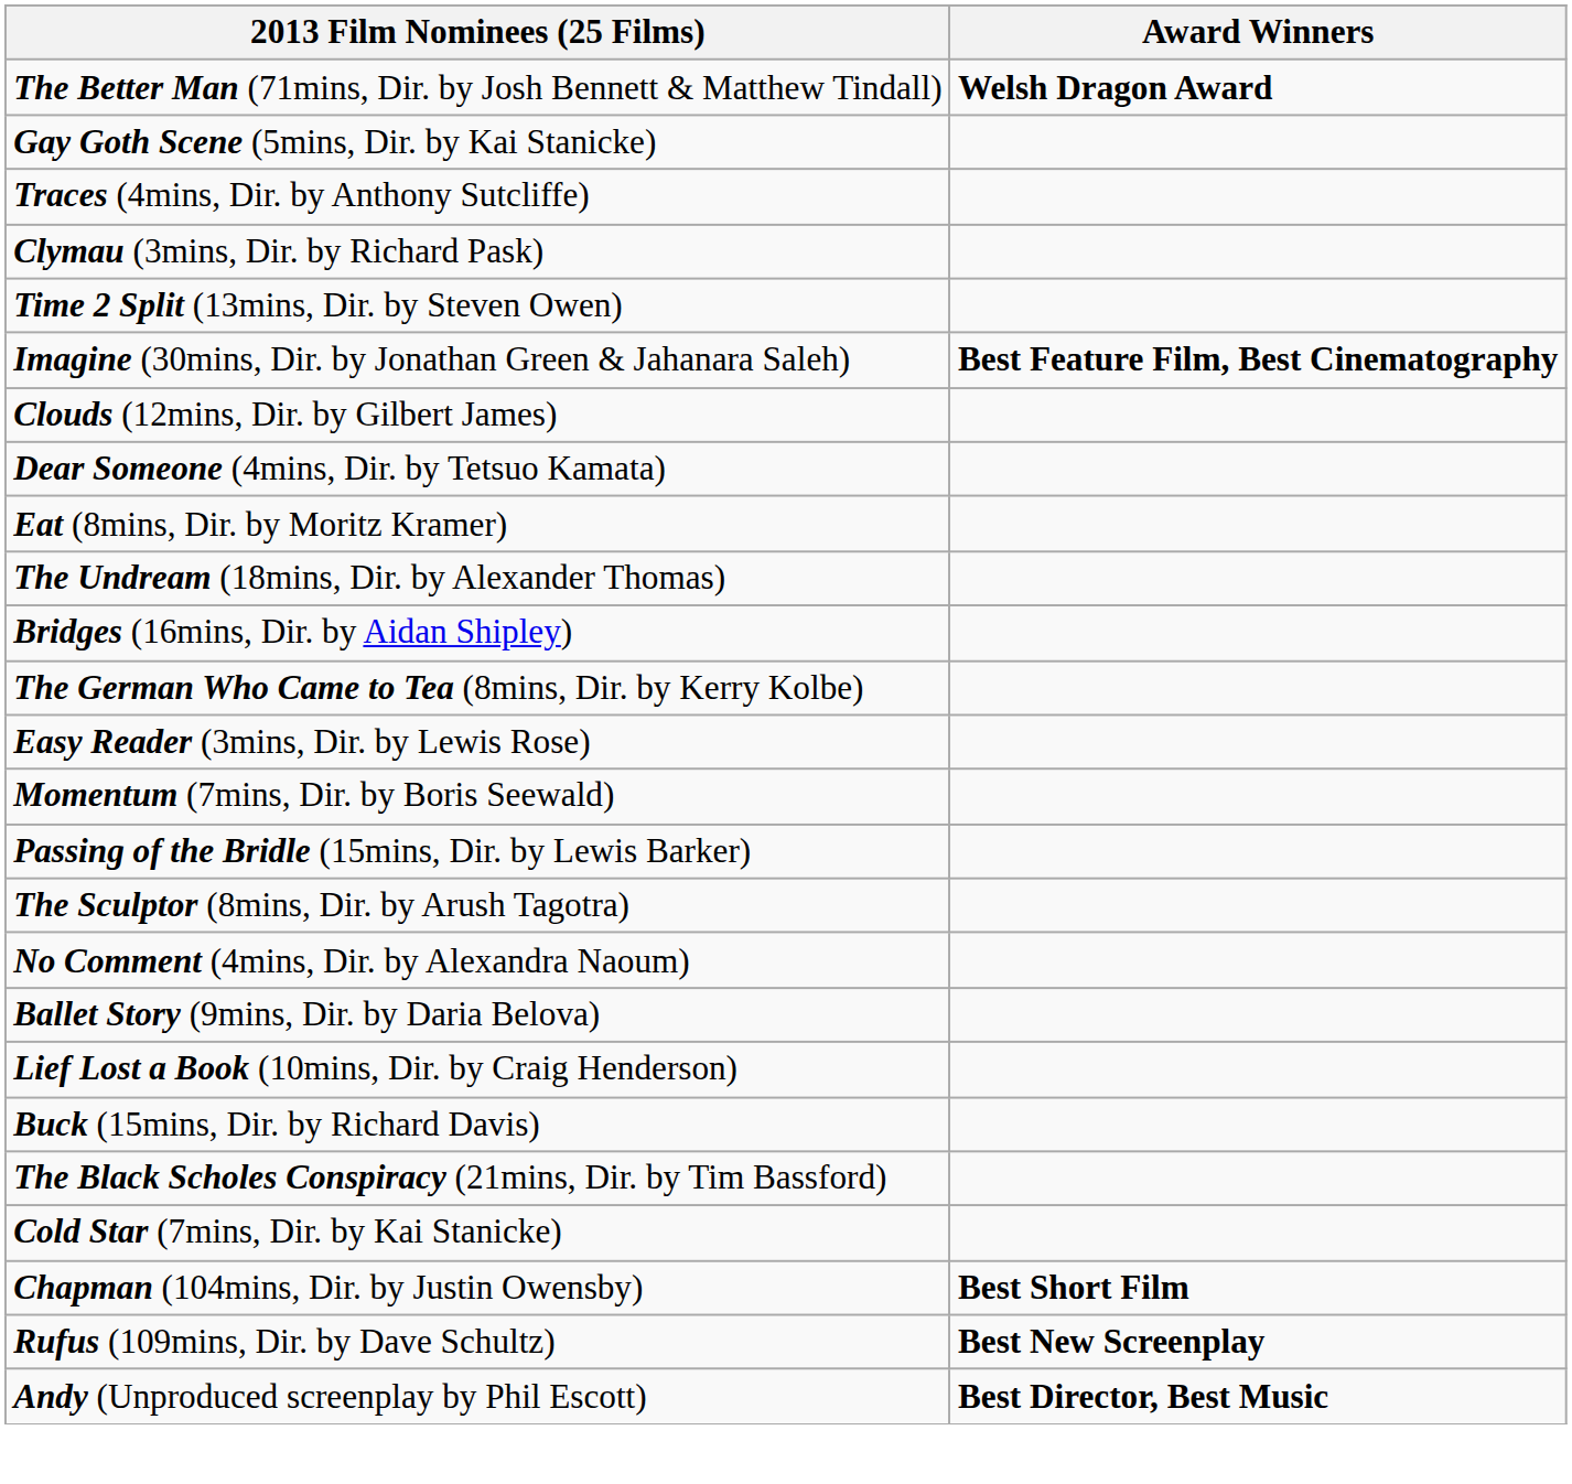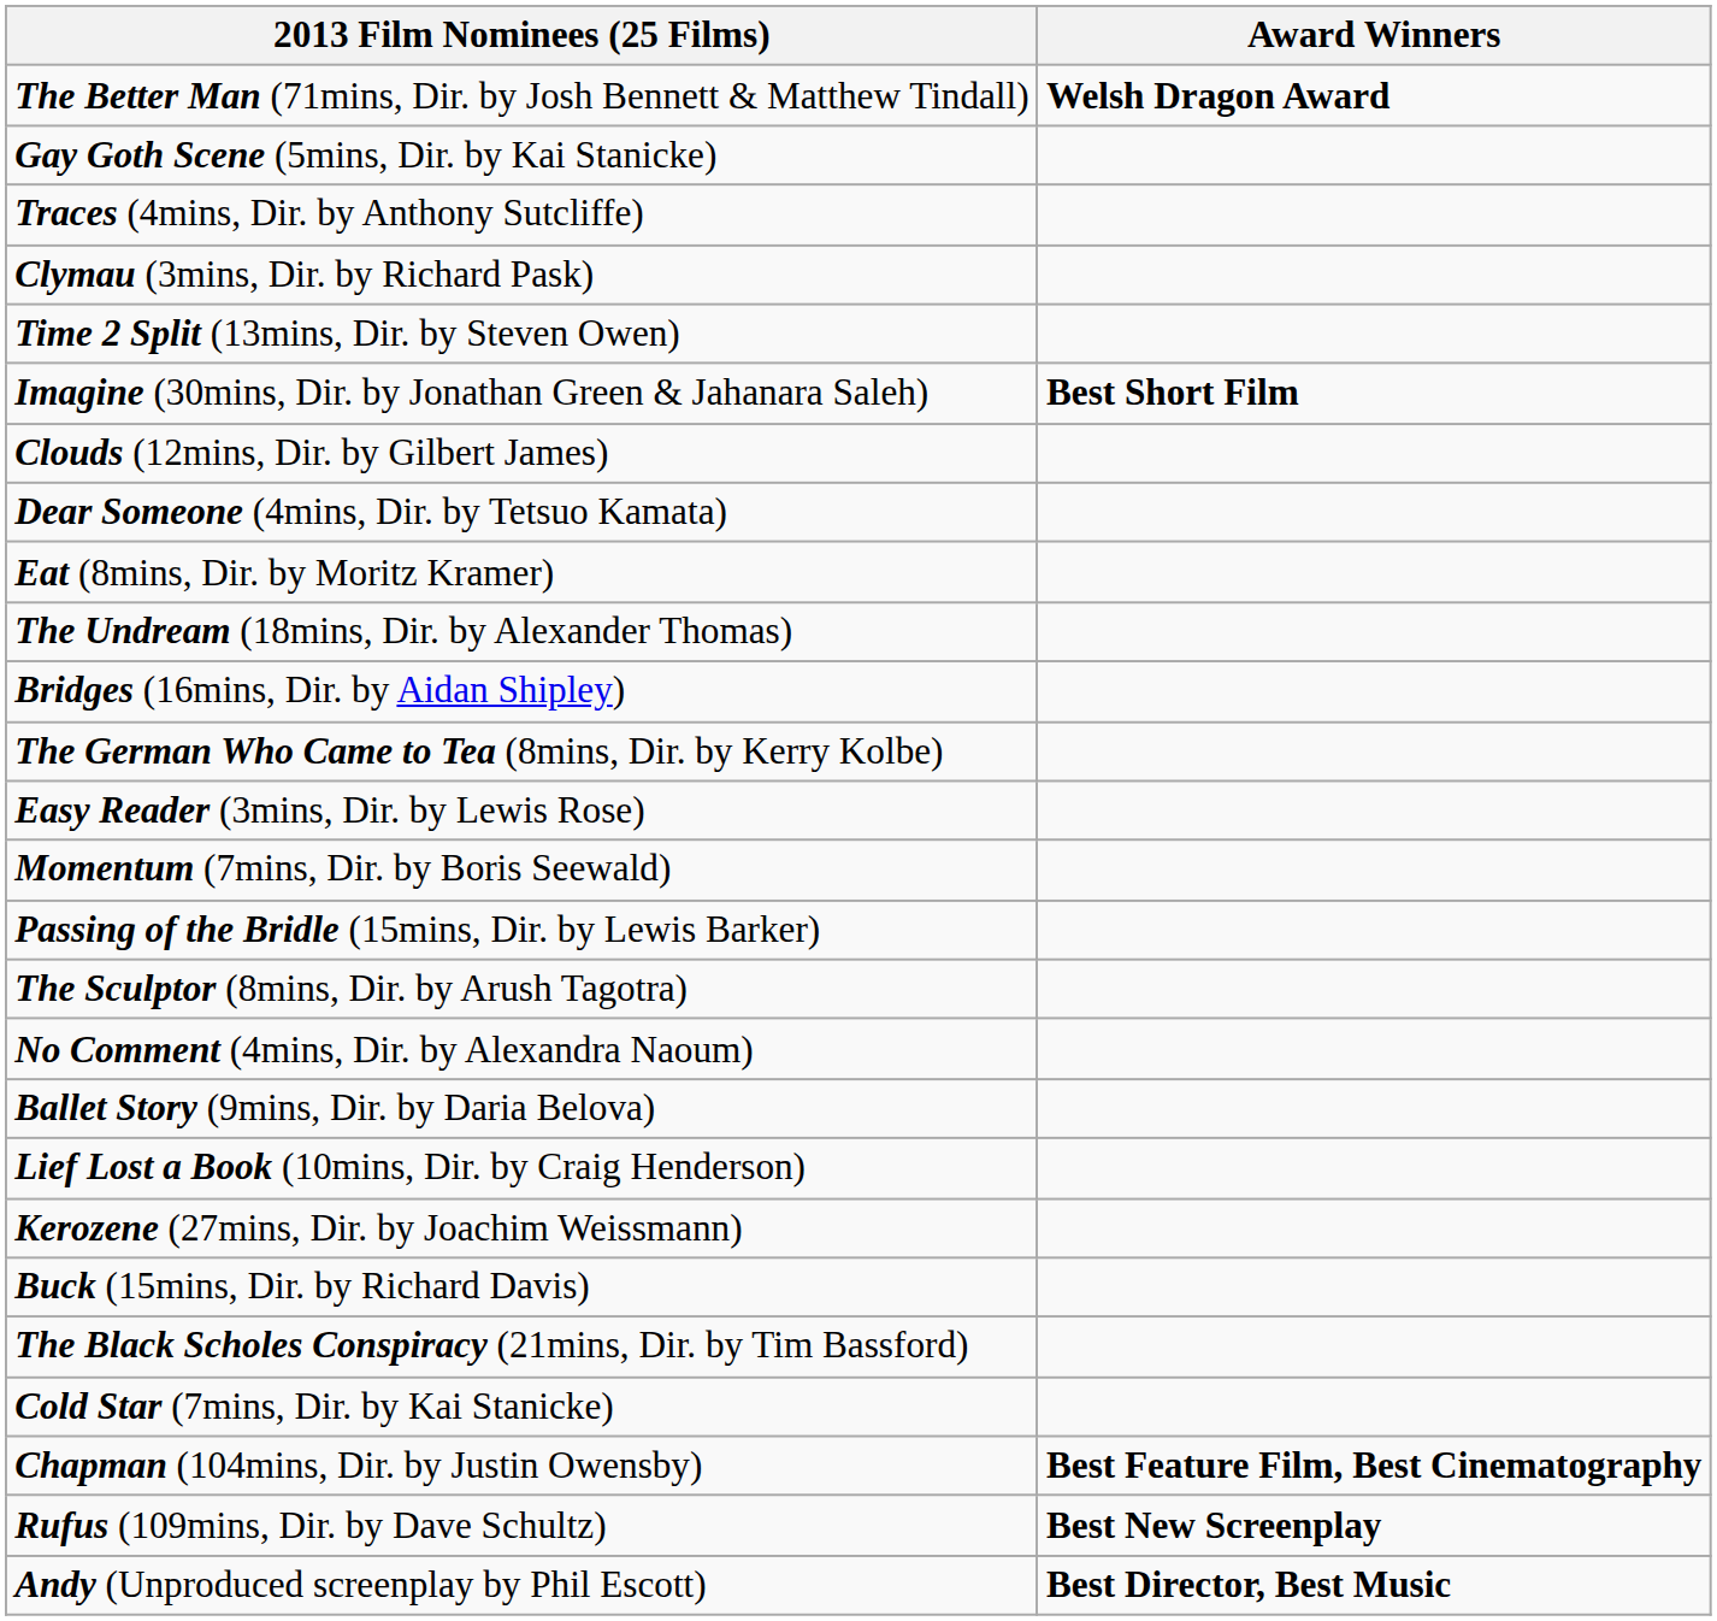 <table class="wikitable mw-collapsible mw-collapsed">
 <tr>
 <th><strong>2013 Film Nominees (25 Films)</strong></th>
 <th><strong>Award Winners</strong></th>
 </tr>
 <tr>
 <td><strong><em>The Better Man</em></strong> (71mins, Dir. by Josh Bennett & Matthew Tindall)</td>
 <td><strong>Welsh Dragon Award</strong></td>
 </tr>
 <tr>
 <td><strong><em>Gay Goth Scene</em></strong> (5mins, Dir. by Kai Stanicke)</td>
 <td></td>
 </tr>
 <tr>
 <td><strong><em>Traces</em></strong> (4mins, Dir. by Anthony Sutcliffe)</td>
 <td></td>
 </tr>
 <tr>
 <td><strong><em>Clymau</em></strong> (3mins, Dir. by Richard Pask)</td>
 <td></td>
 </tr>
 <tr>
 <td><strong><em>Time 2 Split</em></strong> (13mins, Dir. by Steven Owen)</td>
 <td></td>
 </tr>
 <tr>
 <td><strong><em>Imagine</em></strong> (30mins, Dir. by Jonathan Green & Jahanara Saleh)</td>
-<td><strong>Best Feature Film, Best Cinematography</strong></td>
+<td><strong>Best Short Film</strong></td>
 </tr>
 <tr>
 <td><strong><em>Clouds</em></strong> (12mins, Dir. by Gilbert James)</td>
 <td></td>
 </tr>
 <tr>
 <td><strong><em>Dear Someone</em></strong> (4mins, Dir. by Tetsuo Kamata)</td>
 <td></td>
 </tr>
 <tr>
 <td><strong><em>Eat</em></strong> (8mins, Dir. by Moritz Kramer)</td>
 <td></td>
 </tr>
 <tr>
 <td><strong><em>The Undream</em></strong> (18mins, Dir. by Alexander Thomas)</td>
 <td></td>
 </tr>
 <tr>
 <td><strong><em>Bridges</em></strong> (16mins, Dir. by <a href='#'>Aidan Shipley</a>)</td>
 <td></td>
 </tr>
 <tr>
 <td><strong><em>The German Who Came to Tea</em></strong> (8mins, Dir. by Kerry Kolbe)</td>
 <td></td>
 </tr>
 <tr>
 <td><strong><em>Easy Reader</em></strong> (3mins, Dir. by Lewis Rose)</td>
 <td></td>
 </tr>
 <tr>
 <td><strong><em>Momentum</em></strong> (7mins, Dir. by Boris Seewald)</td>
 <td></td>
 </tr>
 <tr>
 <td><strong><em>Passing of the Bridle</em></strong> (15mins, Dir. by Lewis Barker)</td>
 <td></td>
 </tr>
 <tr>
 <td><strong><em>The Sculptor</em></strong> (8mins, Dir. by Arush Tagotra)</td>
 <td></td>
 </tr>
 <tr>
 <td><strong><em>No Comment</em></strong> (4mins, Dir. by Alexandra Naoum)</td>
 <td></td>
 </tr>
 <tr>
 <td><strong><em>Ballet Story</em></strong> (9mins, Dir. by Daria Belova)</td>
 <td></td>
 </tr>
 <tr>
 <td><strong><em>Lief Lost a Book</em></strong> (10mins, Dir. by Craig Henderson)</td>
 <td></td>
 </tr>
 <tr>
+<td><strong><em>Kerozene</em></strong> (27mins, Dir. by Joachim Weissmann)</td>
+<td></td>
+</tr>
+<tr>
 <td><strong><em>Buck</em></strong> (15mins, Dir. by Richard Davis)</td>
 <td></td>
 </tr>
 <tr>
 <td><strong><em>The Black Scholes Conspiracy</em></strong> (21mins, Dir. by Tim Bassford)</td>
 <td></td>
 </tr>
 <tr>
 <td><strong><em>Cold Star</em></strong> (7mins, Dir. by Kai Stanicke)</td>
 <td></td>
 </tr>
 <tr>
 <td><strong><em>Chapman</em></strong> (104mins, Dir. by Justin Owensby)</td>
-<td><strong>Best Short Film</strong></td>
+<td><strong>Best Feature Film, Best Cinematography</strong></td>
 </tr>
 <tr>
 <td><strong><em>Rufus</em></strong> (109mins, Dir. by Dave Schultz)</td>
 <td><strong>Best New Screenplay</strong></td>
 </tr>
 <tr>
 <td><strong><em>Andy</em></strong> (Unproduced screenplay by Phil Escott)</td>
 <td><strong>Best Director, Best Music</strong></td>
 </tr>
 </table>
